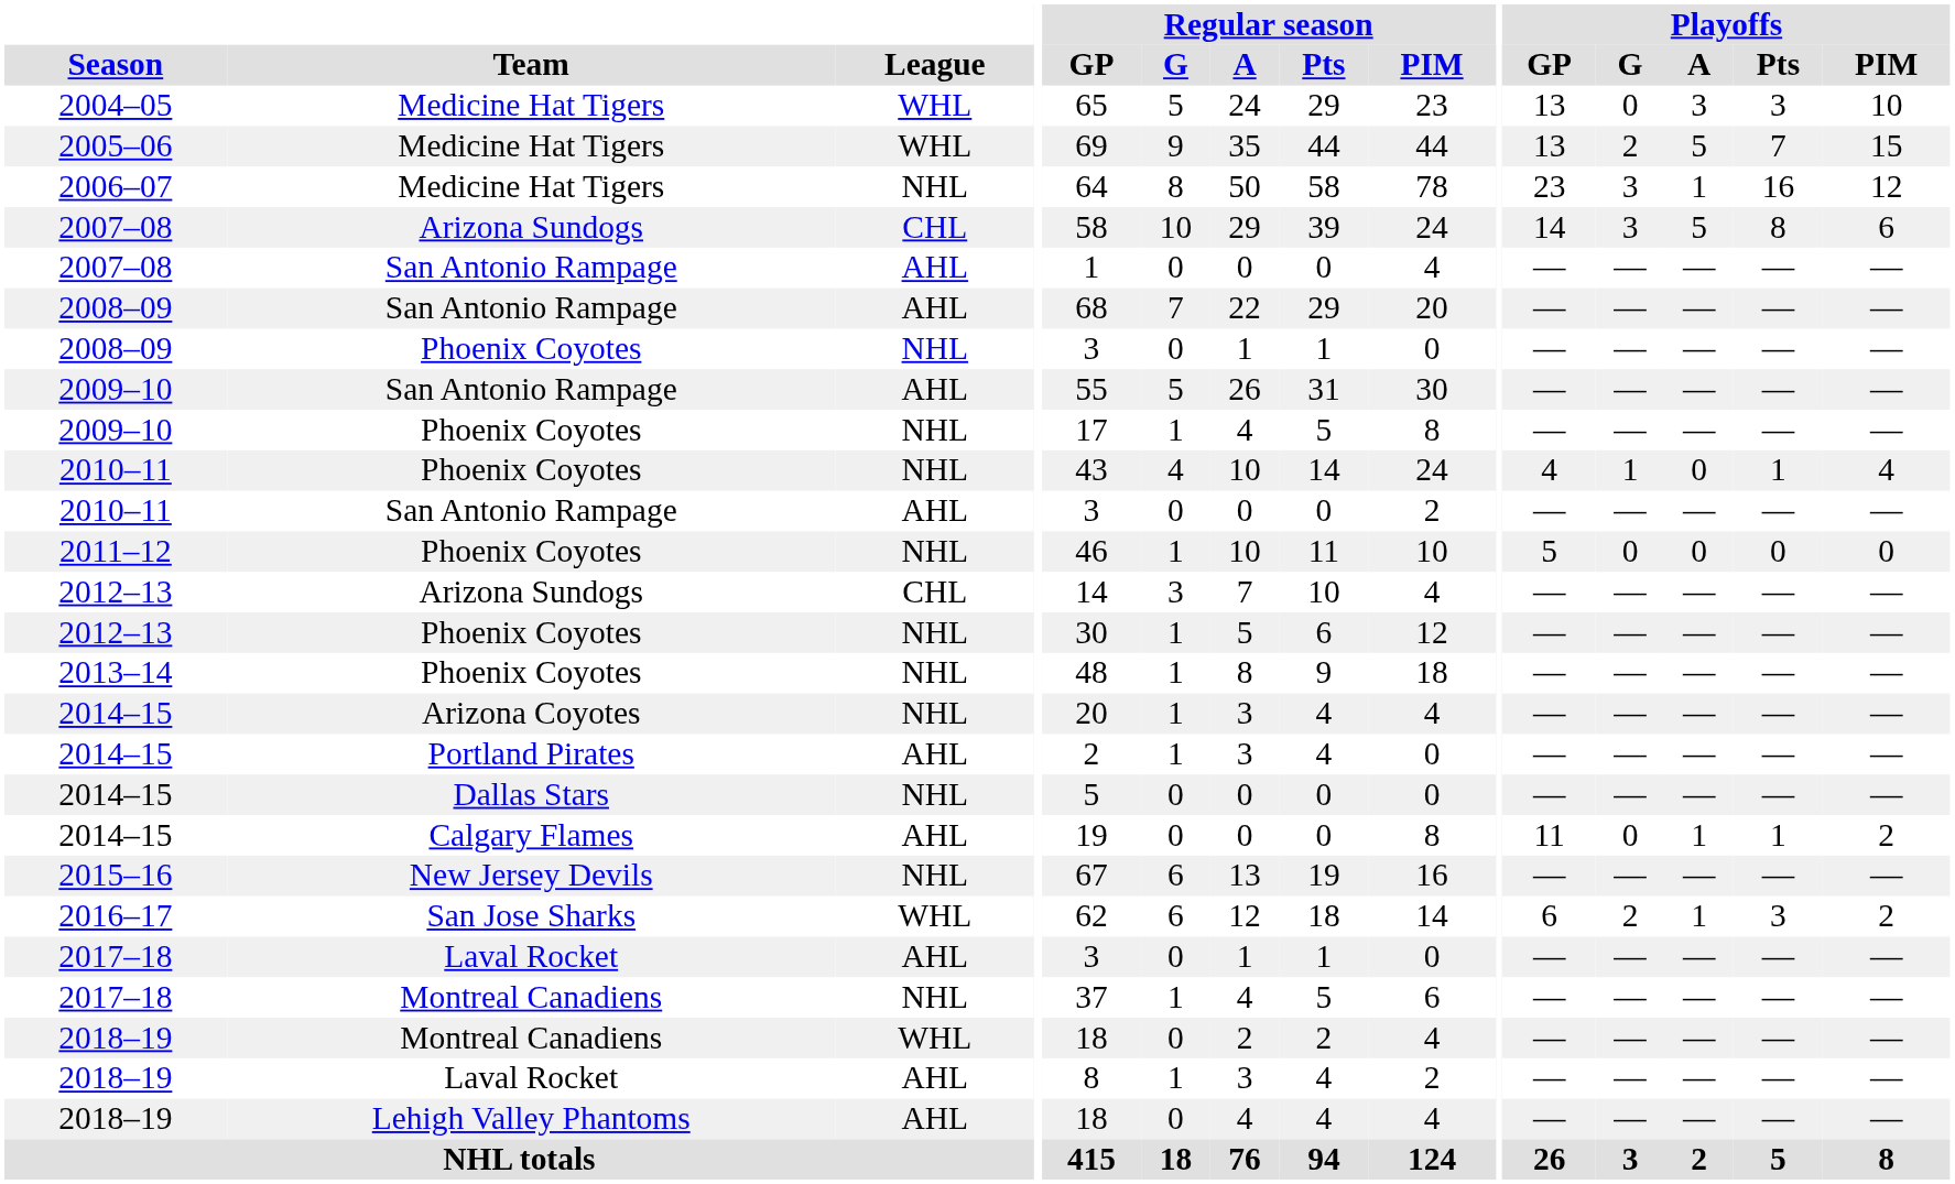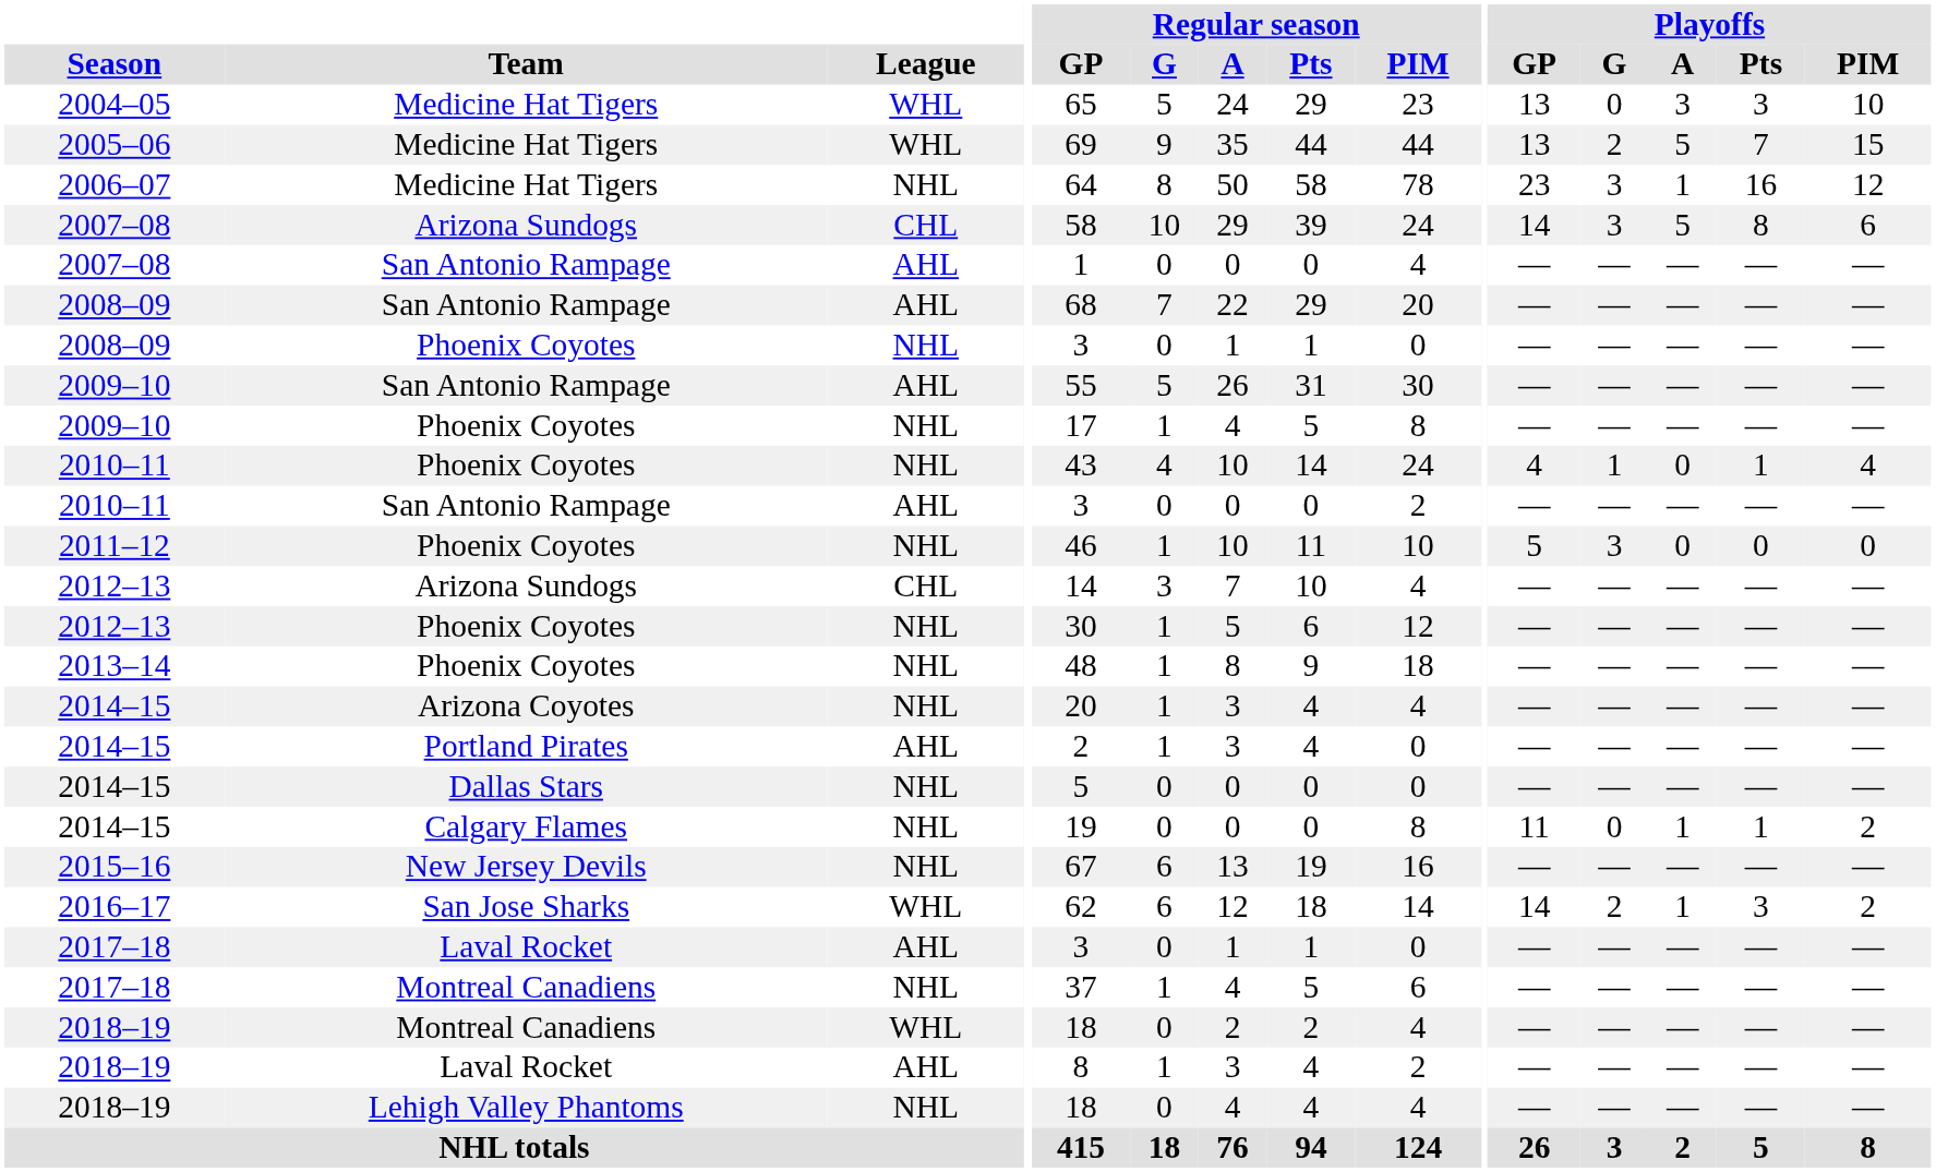 <table border="0" cellpadding="1" cellspacing="0" style="text-align:center; width:60em">
 <tr bgcolor="#e0e0e0">
 <th colspan="3"  bgcolor="#ffffff"></th>
 <th rowspan="99" bgcolor="#ffffff"></th>
 <th colspan="5"><a href='#'>Regular season</a></th>
 <th rowspan="99" bgcolor="#ffffff"></th>
 <th colspan="5"><a href='#'>Playoffs</a></th>
 </tr>
 <tr bgcolor="#e0e0e0">
 <th><a href='#'>Season</a></th>
 <th>Team</th>
 <th>League</th>
 <th>GP</th>
 <th><a href='#'>G</a></th>
 <th><a href='#'>A</a></th>
 <th><a href='#'>Pts</a></th>
 <th><a href='#'>PIM</a></th>
 <th>GP</th>
 <th>G</th>
 <th>A</th>
 <th>Pts</th>
 <th>PIM</th>
 </tr>
 <tr>
 <td><a href='#'>2004–05</a></td>
 <td><a href='#'>Medicine Hat Tigers</a></td>
 <td><a href='#'>WHL</a></td>
 <td>65</td>
 <td>5</td>
 <td>24</td>
 <td>29</td>
 <td>23</td>
 <td>13</td>
 <td>0</td>
 <td>3</td>
 <td>3</td>
 <td>10</td>
 </tr>
 <tr style="background:#f0f0f0;">
 <td><a href='#'>2005–06</a></td>
 <td>Medicine Hat Tigers</td>
 <td>WHL</td>
 <td>69</td>
 <td>9</td>
 <td>35</td>
 <td>44</td>
 <td>44</td>
 <td>13</td>
 <td>2</td>
 <td>5</td>
 <td>7</td>
 <td>15</td>
 </tr>
 <tr>
 <td><a href='#'>2006–07</a></td>
 <td>Medicine Hat Tigers</td>
 <td>NHL</td>
 <td>64</td>
 <td>8</td>
 <td>50</td>
 <td>58</td>
 <td>78</td>
 <td>23</td>
 <td>3</td>
 <td>1</td>
 <td>16</td>
 <td>12</td>
 </tr>
 <tr style="background:#f0f0f0;">
 <td><a href='#'>2007–08</a></td>
 <td><a href='#'>Arizona Sundogs</a></td>
 <td><a href='#'>CHL</a></td>
 <td>58</td>
 <td>10</td>
 <td>29</td>
 <td>39</td>
 <td>24</td>
 <td>14</td>
 <td>3</td>
 <td>5</td>
 <td>8</td>
 <td>6</td>
 </tr>
 <tr>
 <td><a href='#'>2007–08</a></td>
 <td><a href='#'>San Antonio Rampage</a></td>
 <td><a href='#'>AHL</a></td>
 <td>1</td>
 <td>0</td>
 <td>0</td>
 <td>0</td>
 <td>4</td>
 <td>—</td>
 <td>—</td>
 <td>—</td>
 <td>—</td>
 <td>—</td>
 </tr>
 <tr style="background:#f0f0f0;">
 <td><a href='#'>2008–09</a></td>
 <td>San Antonio Rampage</td>
 <td>AHL</td>
 <td>68</td>
 <td>7</td>
 <td>22</td>
 <td>29</td>
 <td>20</td>
 <td>—</td>
 <td>—</td>
 <td>—</td>
 <td>—</td>
 <td>—</td>
 </tr>
 <tr>
 <td><a href='#'>2008–09</a></td>
 <td><a href='#'>Phoenix Coyotes</a></td>
 <td><a href='#'>NHL</a></td>
 <td>3</td>
 <td>0</td>
 <td>1</td>
 <td>1</td>
 <td>0</td>
 <td>—</td>
 <td>—</td>
 <td>—</td>
 <td>—</td>
 <td>—</td>
 </tr>
 <tr style="background:#f0f0f0;">
 <td><a href='#'>2009–10</a></td>
 <td>San Antonio Rampage</td>
 <td>AHL</td>
 <td>55</td>
 <td>5</td>
 <td>26</td>
 <td>31</td>
 <td>30</td>
 <td>—</td>
 <td>—</td>
 <td>—</td>
 <td>—</td>
 <td>—</td>
 </tr>
 <tr>
 <td><a href='#'>2009–10</a></td>
 <td>Phoenix Coyotes</td>
 <td>NHL</td>
 <td>17</td>
 <td>1</td>
 <td>4</td>
 <td>5</td>
 <td>8</td>
 <td>—</td>
 <td>—</td>
 <td>—</td>
 <td>—</td>
 <td>—</td>
 </tr>
 <tr style="background:#f0f0f0;">
 <td><a href='#'>2010–11</a></td>
 <td>Phoenix Coyotes</td>
 <td>NHL</td>
 <td>43</td>
 <td>4</td>
 <td>10</td>
 <td>14</td>
 <td>24</td>
 <td>4</td>
 <td>1</td>
 <td>0</td>
 <td>1</td>
 <td>4</td>
 </tr>
 <tr>
 <td><a href='#'>2010–11</a></td>
 <td>San Antonio Rampage</td>
 <td>AHL</td>
 <td>3</td>
 <td>0</td>
 <td>0</td>
 <td>0</td>
 <td>2</td>
 <td>—</td>
 <td>—</td>
 <td>—</td>
 <td>—</td>
 <td>—</td>
 </tr>
 <tr style="background:#f0f0f0;">
 <td><a href='#'>2011–12</a></td>
 <td>Phoenix Coyotes</td>
 <td>NHL</td>
 <td>46</td>
 <td>1</td>
 <td>10</td>
 <td>11</td>
 <td>10</td>
 <td>5</td>
-<td>0</td>
+<td>3</td>
 <td>0</td>
 <td>0</td>
 <td>0</td>
 </tr>
 <tr>
 <td><a href='#'>2012–13</a></td>
 <td>Arizona Sundogs</td>
 <td>CHL</td>
 <td>14</td>
 <td>3</td>
 <td>7</td>
 <td>10</td>
 <td>4</td>
 <td>—</td>
 <td>—</td>
 <td>—</td>
 <td>—</td>
 <td>—</td>
 </tr>
 <tr style="background:#f0f0f0;">
 <td><a href='#'>2012–13</a></td>
 <td>Phoenix Coyotes</td>
 <td>NHL</td>
 <td>30</td>
 <td>1</td>
 <td>5</td>
 <td>6</td>
 <td>12</td>
 <td>—</td>
 <td>—</td>
 <td>—</td>
 <td>—</td>
 <td>—</td>
 </tr>
 <tr>
 <td><a href='#'>2013–14</a></td>
 <td>Phoenix Coyotes</td>
 <td>NHL</td>
 <td>48</td>
 <td>1</td>
 <td>8</td>
 <td>9</td>
 <td>18</td>
 <td>—</td>
 <td>—</td>
 <td>—</td>
 <td>—</td>
 <td>—</td>
 </tr>
 <tr style="background:#f0f0f0;">
 <td><a href='#'>2014–15</a></td>
 <td>Arizona Coyotes</td>
 <td>NHL</td>
 <td>20</td>
 <td>1</td>
 <td>3</td>
 <td>4</td>
 <td>4</td>
 <td>—</td>
 <td>—</td>
 <td>—</td>
 <td>—</td>
 <td>—</td>
 </tr>
 <tr>
 <td><a href='#'>2014–15</a></td>
 <td><a href='#'>Portland Pirates</a></td>
 <td>AHL</td>
 <td>2</td>
 <td>1</td>
 <td>3</td>
 <td>4</td>
 <td>0</td>
 <td>—</td>
 <td>—</td>
 <td>—</td>
 <td>—</td>
 <td>—</td>
 </tr>
 <tr style="background:#f0f0f0;">
 <td>2014–15</td>
 <td><a href='#'>Dallas Stars</a></td>
 <td>NHL</td>
 <td>5</td>
 <td>0</td>
 <td>0</td>
 <td>0</td>
 <td>0</td>
 <td>—</td>
 <td>—</td>
 <td>—</td>
 <td>—</td>
 <td>—</td>
 </tr>
 <tr style="background:#e0e0e0;">
 </tr>
 <tr>
 <td>2014–15</td>
 <td><a href='#'>Calgary Flames</a></td>
-<td>AHL</td>
+<td>NHL</td>
 <td>19</td>
 <td>0</td>
 <td>0</td>
 <td>0</td>
 <td>8</td>
 <td>11</td>
 <td>0</td>
 <td>1</td>
 <td>1</td>
 <td>2</td>
 </tr>
 <tr style="background:#f0f0f0;">
 <td><a href='#'>2015–16</a></td>
 <td><a href='#'>New Jersey Devils</a></td>
 <td>NHL</td>
 <td>67</td>
 <td>6</td>
 <td>13</td>
 <td>19</td>
 <td>16</td>
 <td>—</td>
 <td>—</td>
 <td>—</td>
 <td>—</td>
 <td>—</td>
 </tr>
 <tr>
 <td><a href='#'>2016–17</a></td>
 <td><a href='#'>San Jose Sharks</a></td>
 <td>WHL</td>
 <td>62</td>
 <td>6</td>
 <td>12</td>
 <td>18</td>
 <td>14</td>
-<td>6</td>
+<td>14</td>
 <td>2</td>
 <td>1</td>
 <td>3</td>
 <td>2</td>
 </tr>
 <tr style="background:#f0f0f0;">
 <td><a href='#'>2017–18</a></td>
 <td><a href='#'>Laval Rocket</a></td>
 <td>AHL</td>
 <td>3</td>
 <td>0</td>
 <td>1</td>
 <td>1</td>
 <td>0</td>
 <td>—</td>
 <td>—</td>
 <td>—</td>
 <td>—</td>
 <td>—</td>
 </tr>
 <tr>
 <td><a href='#'>2017–18</a></td>
 <td><a href='#'>Montreal Canadiens</a></td>
 <td>NHL</td>
 <td>37</td>
 <td>1</td>
 <td>4</td>
 <td>5</td>
 <td>6</td>
 <td>—</td>
 <td>—</td>
 <td>—</td>
 <td>—</td>
 <td>—</td>
 </tr>
 <tr style="background:#f0f0f0;">
 <td><a href='#'>2018–19</a></td>
 <td>Montreal Canadiens</td>
 <td>WHL</td>
 <td>18</td>
 <td>0</td>
 <td>2</td>
 <td>2</td>
 <td>4</td>
 <td>—</td>
 <td>—</td>
 <td>—</td>
 <td>—</td>
 <td>—</td>
 </tr>
 <tr>
 <td><a href='#'>2018–19</a></td>
 <td>Laval Rocket</td>
 <td>AHL</td>
 <td>8</td>
 <td>1</td>
 <td>3</td>
 <td>4</td>
 <td>2</td>
 <td>—</td>
 <td>—</td>
 <td>—</td>
 <td>—</td>
 <td>—</td>
 </tr>
 <tr style="background:#f0f0f0;">
 <td>2018–19</td>
 <td><a href='#'>Lehigh Valley Phantoms</a></td>
-<td>AHL</td>
+<td>NHL</td>
 <td>18</td>
 <td>0</td>
 <td>4</td>
 <td>4</td>
 <td>4</td>
 <td>—</td>
 <td>—</td>
 <td>—</td>
 <td>—</td>
 <td>—</td>
 </tr>
 <tr style="background:#e0e0e0;">
 <th colspan="3">NHL totals</th>
 <th>415</th>
 <th>18</th>
 <th>76</th>
 <th>94</th>
 <th>124</th>
 <th>26</th>
 <th>3</th>
 <th>2</th>
 <th>5</th>
 <th>8</th>
 </tr>
 </table>
